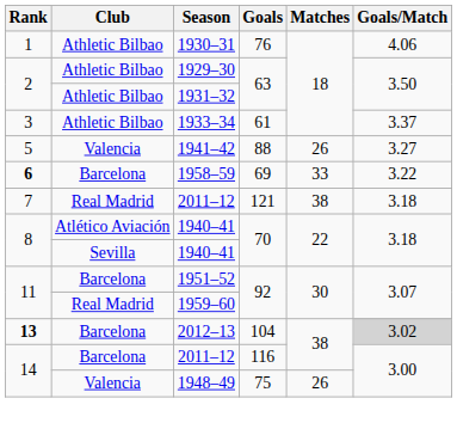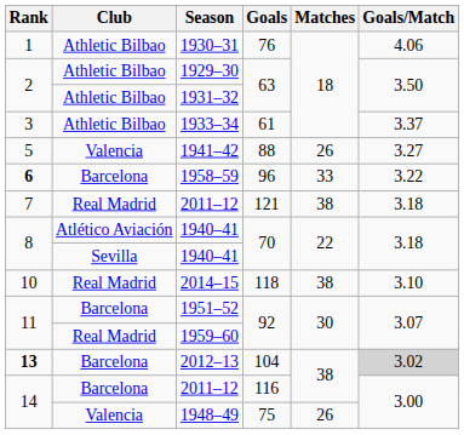 <table class="wikitable">
 <tr>
 <th>Rank</th>
 <th>Club</th>
 <th>Season</th>
 <th>Goals</th>
 <th>Matches</th>
 <th>Goals/Match</th>
 </tr>
 <tr align=center>
 <td>1</td>
 <td><a href='#'>Athletic Bilbao</a></td>
 <td><a href='#'>1930–31</a></td>
 <td>76</td>
 <td rowspan=4>18</td>
 <td>4.06</td>
 </tr>
 <tr align=center>
 <td rowspan=2>2</td>
 <td><a href='#'>Athletic Bilbao</a></td>
 <td><a href='#'>1929–30</a></td>
 <td rowspan=2>63</td>
 <td rowspan=2>3.50</td>
 </tr>
 <tr align=center>
 <td><a href='#'>Athletic Bilbao</a></td>
 <td><a href='#'>1931–32</a></td>
 </tr>
 <tr align=center>
 <td>3</td>
 <td><a href='#'>Athletic Bilbao</a></td>
 <td><a href='#'>1933–34</a></td>
 <td>61</td>
 <td>3.37</td>
 </tr>
 <tr align=center>
 <td>5</td>
 <td><a href='#'>Valencia</a></td>
 <td><a href='#'>1941–42</a></td>
 <td>88</td>
 <td>26</td>
 <td>3.27</td>
 </tr>
 <tr align=center>
 <td><strong>6</strong></td>
 <td><a href='#'>Barcelona</a></td>
 <td><a href='#'>1958–59</a></td>
-<td>69</td>
+<td>96</td>
 <td>33</td>
 <td>3.22</td>
 </tr>
 <tr align=center>
 <td>7</td>
 <td><a href='#'>Real Madrid</a></td>
 <td><a href='#'>2011–12</a></td>
 <td>121</td>
 <td>38</td>
 <td>3.18</td>
 </tr>
 <tr align=center>
 <td rowspan=2>8</td>
 <td><a href='#'>Atlético Aviación</a></td>
 <td><a href='#'>1940–41</a></td>
 <td rowspan=2>70</td>
 <td rowspan=2>22</td>
 <td rowspan=2>3.18</td>
 </tr>
 <tr align=center>
 <td><a href='#'>Sevilla</a></td>
 <td><a href='#'>1940–41</a></td>
+</tr>
+<tr align=center>
+<td>10</td>
+<td><a href='#'>Real Madrid</a></td>
+<td><a href='#'>2014–15</a></td>
+<td>118</td>
+<td>38</td>
+<td>3.10</td>
 </tr>
 <tr align=center>
 <td rowspan=2>11</td>
 <td><a href='#'>Barcelona</a></td>
 <td><a href='#'>1951–52</a></td>
 <td rowspan=2>92</td>
 <td rowspan=2>30</td>
 <td rowspan=2>3.07</td>
 </tr>
 <tr align=center>
 <td><a href='#'>Real Madrid</a></td>
 <td><a href='#'>1959–60</a></td>
 </tr>
 <tr align=center>
 <td><strong>13</strong></td>
 <td><a href='#'>Barcelona</a></td>
 <td><a href='#'>2012–13</a></td>
 <td>104</td>
 <td rowspan=2>38</td>
 <td style="background: lightgrey;">3.02</td>
 </tr>
 <tr align=center>
 <td rowspan=2>14</td>
 <td><a href='#'>Barcelona</a></td>
 <td><a href='#'>2011–12</a></td>
 <td>116</td>
 <td rowspan=2>3.00</td>
 </tr>
 <tr align=center>
 <td><a href='#'>Valencia</a></td>
 <td><a href='#'>1948–49</a></td>
 <td>75</td>
 <td>26</td>
 </tr>
 </table>
